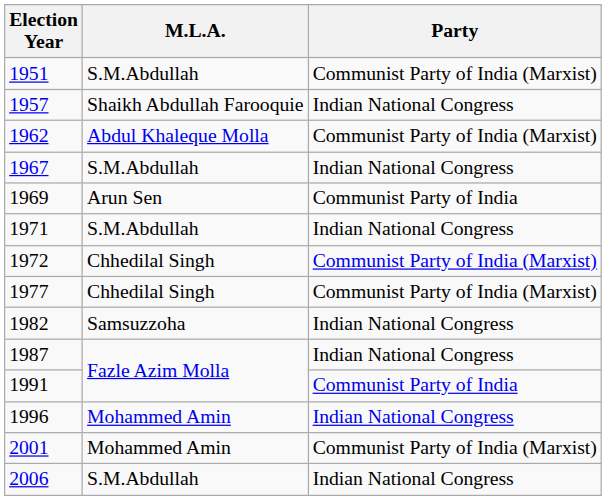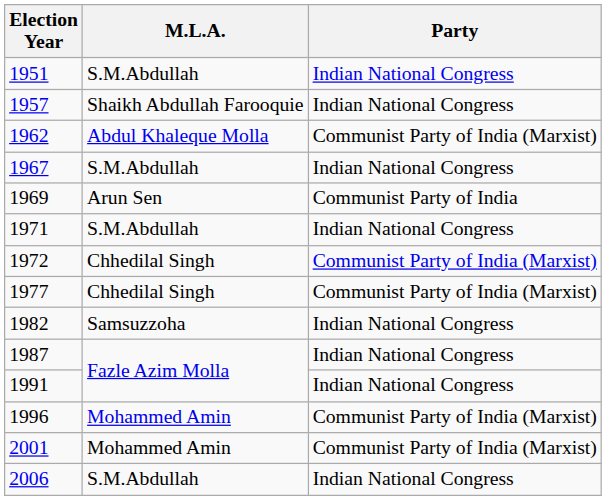 <table class="wikitable sortable">
 <tr>
 <th>Election<br> Year</th>
 <th>M.L.A.</th>
 <th>Party</th>
 </tr>
 <tr>
 <td><a href='#'>1951</a></td>
 <td>S.M.Abdullah</td>
-<td>Communist Party of India (Marxist)</td>
+<td><a href='#'>Indian National Congress</a></td>
 </tr>
 <tr>
 <td><a href='#'>1957</a></td>
 <td>Shaikh Abdullah Farooquie</td>
 <td>Indian National Congress</td>
 </tr>
 <tr>
 <td><a href='#'>1962</a></td>
 <td><a href='#'>Abdul Khaleque Molla</a></td>
 <td>Communist Party of India (Marxist)</td>
 </tr>
 <tr>
 <td><a href='#'>1967</a></td>
 <td>S.M.Abdullah</td>
 <td>Indian National Congress</td>
 </tr>
 <tr>
 <td>1969</td>
 <td>Arun Sen</td>
 <td>Communist Party of India</td>
 </tr>
 <tr>
 <td>1971</td>
 <td>S.M.Abdullah</td>
 <td>Indian National Congress</td>
 </tr>
 <tr>
 <td>1972</td>
 <td>Chhedilal Singh</td>
 <td><a href='#'>Communist Party of India (Marxist)</a></td>
 </tr>
 <tr>
 <td>1977</td>
 <td>Chhedilal Singh</td>
 <td>Communist Party of India (Marxist)</td>
 </tr>
 <tr>
 <td>1982</td>
 <td>Samsuzzoha</td>
 <td>Indian National Congress</td>
 </tr>
 <tr>
 <td>1987</td>
 <td rowspan=2><a href='#'>Fazle Azim Molla</a></td>
 <td>Indian National Congress</td>
 </tr>
 <tr>
 <td>1991</td>
-<td><a href='#'>Communist Party of India</a></td>
+<td>Indian National Congress</td>
 </tr>
 <tr>
 <td>1996</td>
 <td><a href='#'>Mohammed Amin</a></td>
-<td><a href='#'>Indian National Congress</a></td>
+<td>Communist Party of India (Marxist)</td>
 </tr>
 <tr>
 <td><a href='#'>2001</a></td>
 <td>Mohammed Amin</td>
 <td>Communist Party of India (Marxist)</td>
 </tr>
 <tr>
 <td><a href='#'>2006</a></td>
 <td>S.M.Abdullah</td>
 <td>Indian National Congress</td>
 </tr>
 </table>
